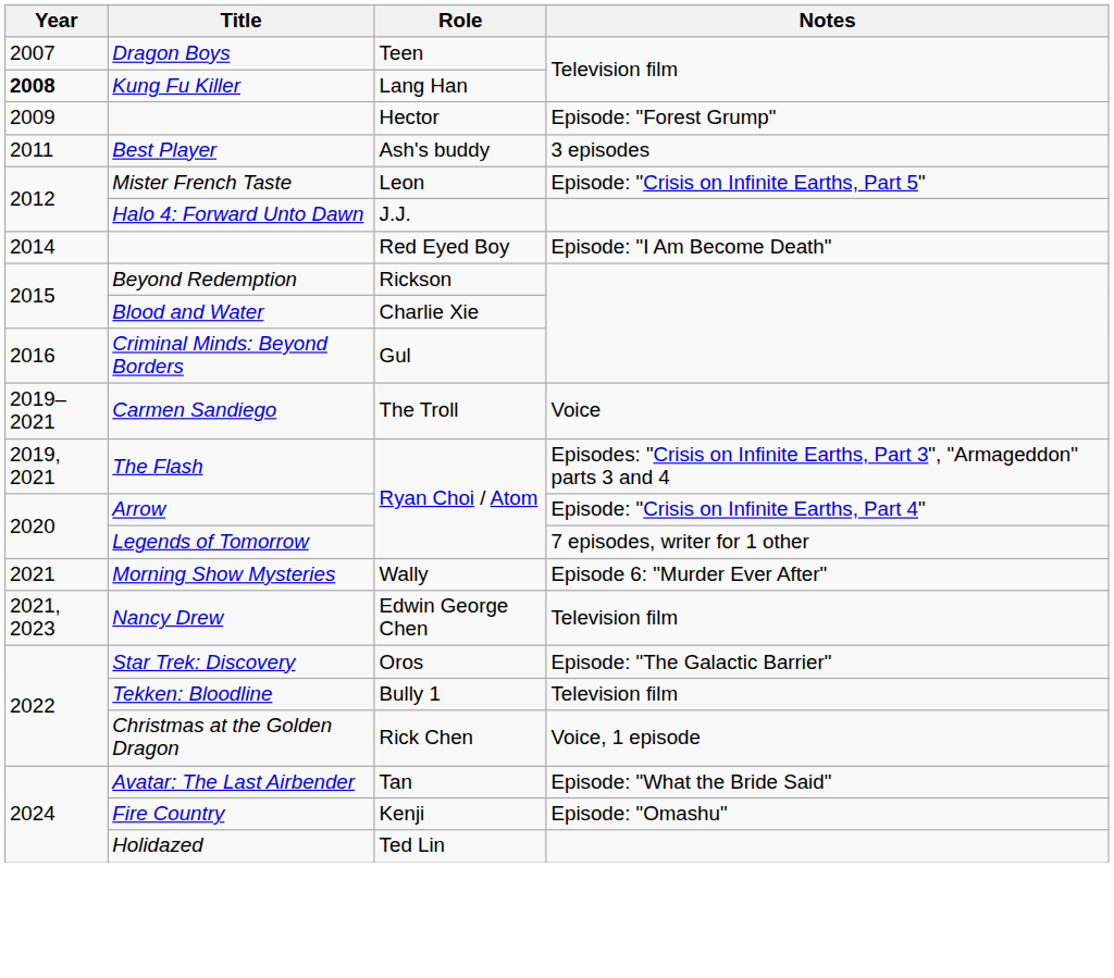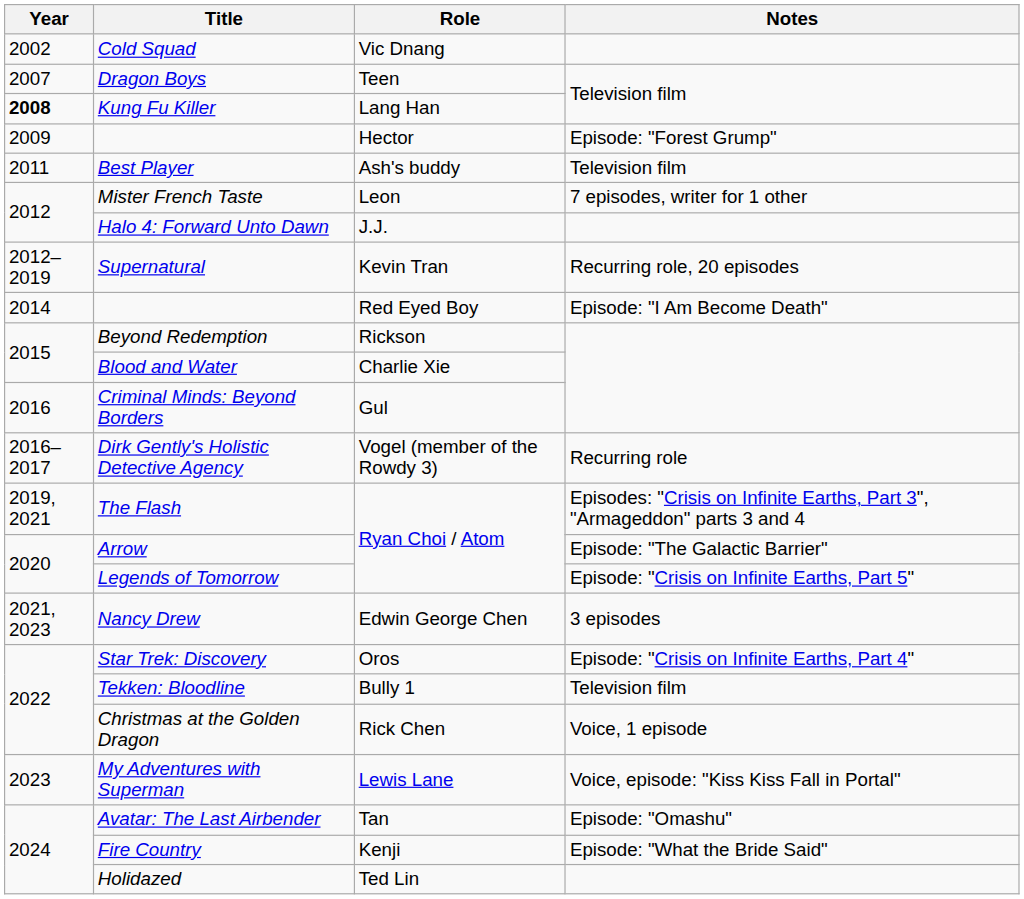 <table class="wikitable sortable">
 <tr>
 <th scope="col">Year</th>
 <th scope="col">Title</th>
 <th scope="col">Role</th>
 <th scope="col" class="unsortable">Notes</th>
+</tr>
+<tr>
+<td>2002</td>
+<td><em><a href='#'>Cold Squad</a></em></td>
+<td>Vic Dnang</td>
+<td></td>
 </tr>
 <tr>
 <td>2007</td>
 <td><em><a href='#'>Dragon Boys</a></em></td>
 <td>Teen</td>
 <td rowspan="2">Television film</td>
 </tr>
 <tr>
 <td><strong>2008</strong></td>
 <td><em><a href='#'>Kung Fu Killer</a></em></td>
 <td>Lang Han</td>
 </tr>
 <tr>
 <td>2009</td>
 <td></td>
 <td>Hector</td>
 <td>Episode: "Forest Grump"</td>
 </tr>
 <tr>
 <td>2011</td>
 <td><em><a href='#'>Best Player</a></em></td>
 <td>Ash's buddy</td>
-<td>3 episodes</td>
+<td>Television film</td>
 </tr>
 <tr>
 <td rowspan="2">2012</td>
 <td><em>Mister French Taste</em></td>
 <td>Leon</td>
-<td>Episode: "<a href='#'>Crisis on Infinite Earths, Part 5</a>"</td>
+<td>7 episodes, writer for 1 other</td>
 </tr>
 <tr>
 <td><em><a href='#'>Halo 4: Forward Unto Dawn</a></em></td>
 <td>J.J.</td>
 <td></td>
+</tr>
+<tr>
+<td>2012–2019</td>
+<td><em><a href='#'>Supernatural</a></em></td>
+<td>Kevin Tran</td>
+<td>Recurring role, 20 episodes</td>
 </tr>
 <tr>
 <td>2014</td>
 <td></td>
 <td>Red Eyed Boy</td>
 <td>Episode: "I Am Become Death"</td>
 </tr>
 <tr>
 <td rowspan="2">2015</td>
 <td><em>Beyond Redemption</em></td>
 <td>Rickson</td>
 <td rowspan="3"></td>
 </tr>
 <tr>
 <td><em><a href='#'>Blood and Water</a></em></td>
 <td>Charlie Xie</td>
 </tr>
 <tr>
 <td>2016</td>
 <td><em><a href='#'>Criminal Minds: Beyond Borders</a></em></td>
 <td>Gul</td>
 </tr>
 <tr>
-<td>2019–2021</td>
-<td><em><a href='#'>Carmen Sandiego</a></em></td>
-<td>The Troll</td>
-<td>Voice</td>
+<td>2016–2017</td>
+<td><em><a href='#'>Dirk Gently's Holistic Detective Agency</a></em></td>
+<td>Vogel (member of the Rowdy 3)</td>
+<td>Recurring role</td>
 </tr>
 <tr>
 <td>2019, 2021</td>
 <td data-sort-value="Flash, The"><em><a href='#'>The Flash</a></em></td>
 <td rowspan="3"><a href='#'>Ryan Choi</a> / <a href='#'>Atom</a></td>
 <td>Episodes: "<a href='#'>Crisis on Infinite Earths, Part 3</a>", "Armageddon" parts 3 and 4</td>
 </tr>
 <tr>
 <td rowspan="2">2020</td>
 <td><em><a href='#'>Arrow</a></em></td>
-<td>Episode: "<a href='#'>Crisis on Infinite Earths, Part 4</a>"</td>
+<td>Episode: "The Galactic Barrier"</td>
 </tr>
 <tr>
 <td><em><a href='#'>Legends of Tomorrow</a></em></td>
-<td>7 episodes, writer for 1 other</td>
-</tr>
-<tr>
-<td>2021</td>
-<td><em><a href='#'>Morning Show Mysteries</a></em></td>
-<td>Wally</td>
-<td>Episode 6: "Murder Ever After"</td>
+<td>Episode: "<a href='#'>Crisis on Infinite Earths, Part 5</a>"</td>
 </tr>
 <tr>
 <td>2021, 2023</td>
 <td><em><a href='#'>Nancy Drew</a></em></td>
 <td>Edwin George Chen</td>
-<td>Television film</td>
+<td>3 episodes</td>
 </tr>
 <tr>
 <td rowspan="3">2022</td>
 <td><em><a href='#'>Star Trek: Discovery</a></em></td>
 <td>Oros</td>
-<td>Episode: "The Galactic Barrier"</td>
+<td>Episode: "<a href='#'>Crisis on Infinite Earths, Part 4</a>"</td>
 </tr>
 <tr>
 <td><em><a href='#'>Tekken: Bloodline</a></em></td>
 <td>Bully 1</td>
 <td>Television film</td>
 </tr>
 <tr>
 <td><em>Christmas at the Golden Dragon</em></td>
 <td>Rick Chen</td>
 <td>Voice, 1 episode</td>
 </tr>
 <tr>
+<td>2023</td>
+<td><em><a href='#'>My Adventures with Superman</a></em></td>
+<td><a href='#'>Lewis Lane</a></td>
+<td>Voice, episode: "Kiss Kiss Fall in Portal"</td>
+</tr>
+<tr>
 <td rowspan="3">2024</td>
 <td><em><a href='#'>Avatar: The Last Airbender</a></em></td>
 <td>Tan</td>
-<td>Episode: "What the Bride Said"</td>
+<td>Episode: "Omashu"</td>
 </tr>
 <tr>
 <td><em><a href='#'>Fire Country</a></em></td>
 <td>Kenji</td>
-<td>Episode: "Omashu"</td>
+<td>Episode: "What the Bride Said"</td>
 </tr>
 <tr>
 <td><em>Holidazed</em></td>
 <td>Ted Lin</td>
 <td></td>
 </tr>
 </table>
